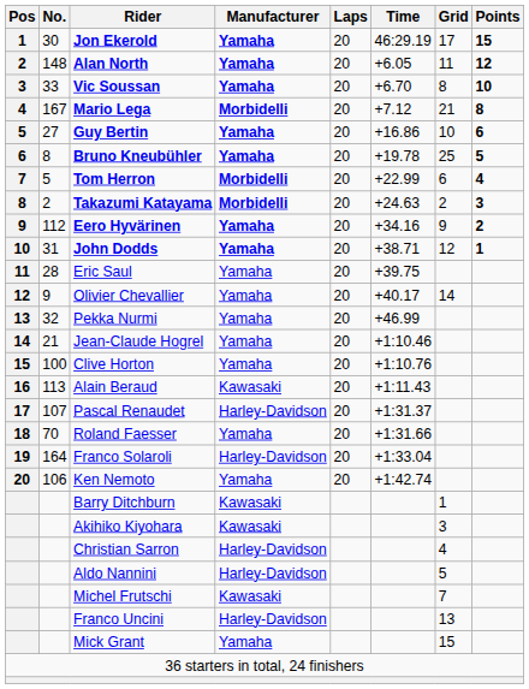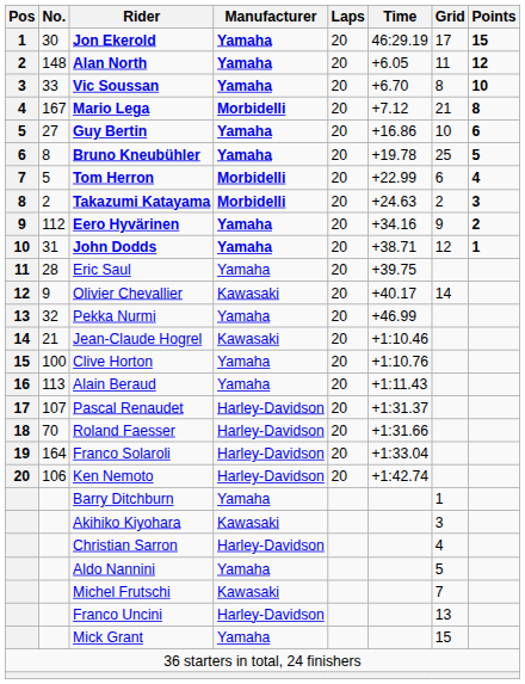 <table class="wikitable" style="font-size: 95%;">
 <tr>
 <th>Pos</th>
 <th>No.</th>
 <th>Rider</th>
 <th>Manufacturer</th>
 <th>Laps</th>
 <th>Time</th>
 <th>Grid</th>
 <th>Points</th>
 </tr>
 <tr>
 <th>1</th>
 <td>30</td>
 <td> <strong><a href='#'>Jon Ekerold</a></strong></td>
 <td><strong><a href='#'>Yamaha</a></strong></td>
 <td>20</td>
 <td>46:29.19</td>
 <td>17</td>
 <td><strong>15</strong></td>
 </tr>
 <tr>
 <th>2</th>
 <td>148</td>
 <td> <strong><a href='#'>Alan North</a></strong></td>
 <td><strong><a href='#'>Yamaha</a></strong></td>
 <td>20</td>
 <td>+6.05</td>
 <td>11</td>
 <td><strong>12</strong></td>
 </tr>
 <tr>
 <th>3</th>
 <td>33</td>
 <td> <strong><a href='#'>Vic Soussan</a></strong></td>
 <td><strong><a href='#'>Yamaha</a></strong></td>
 <td>20</td>
 <td>+6.70</td>
 <td>8</td>
 <td><strong>10</strong></td>
 </tr>
 <tr>
 <th>4</th>
 <td>167</td>
 <td> <strong><a href='#'>Mario Lega</a></strong></td>
 <td><strong><a href='#'>Morbidelli</a></strong></td>
 <td>20</td>
 <td>+7.12</td>
 <td>21</td>
 <td><strong>8</strong></td>
 </tr>
 <tr>
 <th>5</th>
 <td>27</td>
 <td> <strong><a href='#'>Guy Bertin</a></strong></td>
 <td><strong><a href='#'>Yamaha</a></strong></td>
 <td>20</td>
 <td>+16.86</td>
 <td>10</td>
 <td><strong>6</strong></td>
 </tr>
 <tr>
 <th>6</th>
 <td>8</td>
 <td> <strong><a href='#'>Bruno Kneubühler</a></strong></td>
 <td><strong><a href='#'>Yamaha</a></strong></td>
 <td>20</td>
 <td>+19.78</td>
 <td>25</td>
 <td><strong>5</strong></td>
 </tr>
 <tr>
 <th>7</th>
 <td>5</td>
 <td> <strong><a href='#'>Tom Herron</a></strong></td>
 <td><strong><a href='#'>Morbidelli</a></strong></td>
 <td>20</td>
 <td>+22.99</td>
 <td>6</td>
 <td><strong>4</strong></td>
 </tr>
 <tr>
 <th>8</th>
 <td>2</td>
 <td> <strong><a href='#'>Takazumi Katayama</a></strong></td>
 <td><strong><a href='#'>Morbidelli</a></strong></td>
 <td>20</td>
 <td>+24.63</td>
 <td>2</td>
 <td><strong>3</strong></td>
 </tr>
 <tr>
 <th>9</th>
 <td>112</td>
 <td> <strong><a href='#'>Eero Hyvärinen</a></strong></td>
 <td><strong><a href='#'>Yamaha</a></strong></td>
 <td>20</td>
 <td>+34.16</td>
 <td>9</td>
 <td><strong>2</strong></td>
 </tr>
 <tr>
 <th>10</th>
 <td>31</td>
 <td> <strong><a href='#'>John Dodds</a></strong></td>
 <td><strong><a href='#'>Yamaha</a></strong></td>
 <td>20</td>
 <td>+38.71</td>
 <td>12</td>
 <td><strong>1</strong></td>
 </tr>
 <tr>
 <th>11</th>
 <td>28</td>
 <td> <a href='#'>Eric Saul</a></td>
 <td><a href='#'>Yamaha</a></td>
 <td>20</td>
 <td>+39.75</td>
 <td></td>
 <td></td>
 </tr>
 <tr>
 <th>12</th>
 <td>9</td>
 <td> <a href='#'>Olivier Chevallier</a></td>
-<td><a href='#'>Yamaha</a></td>
+<td><a href='#'>Kawasaki</a></td>
 <td>20</td>
 <td>+40.17</td>
 <td>14</td>
 <td></td>
 </tr>
 <tr>
 <th>13</th>
 <td>32</td>
 <td> <a href='#'>Pekka Nurmi</a></td>
 <td><a href='#'>Yamaha</a></td>
 <td>20</td>
 <td>+46.99</td>
 <td></td>
 <td></td>
 </tr>
 <tr>
 <th>14</th>
 <td>21</td>
 <td> <a href='#'>Jean-Claude Hogrel</a></td>
-<td><a href='#'>Yamaha</a></td>
+<td><a href='#'>Kawasaki</a></td>
 <td>20</td>
 <td>+1:10.46</td>
 <td></td>
 <td></td>
 </tr>
 <tr>
 <th>15</th>
 <td>100</td>
 <td> <a href='#'>Clive Horton</a></td>
 <td><a href='#'>Yamaha</a></td>
 <td>20</td>
 <td>+1:10.76</td>
 <td></td>
 <td></td>
 </tr>
 <tr>
 <th>16</th>
 <td>113</td>
 <td> <a href='#'>Alain Beraud</a></td>
-<td><a href='#'>Kawasaki</a></td>
+<td><a href='#'>Yamaha</a></td>
 <td>20</td>
 <td>+1:11.43</td>
 <td></td>
 <td></td>
 </tr>
 <tr>
 <th>17</th>
 <td>107</td>
 <td> <a href='#'>Pascal Renaudet</a></td>
 <td><a href='#'>Harley-Davidson</a></td>
 <td>20</td>
 <td>+1:31.37</td>
 <td></td>
 <td></td>
 </tr>
 <tr>
 <th>18</th>
 <td>70</td>
 <td> <a href='#'>Roland Faesser</a></td>
-<td><a href='#'>Yamaha</a></td>
+<td><a href='#'>Harley-Davidson</a></td>
 <td>20</td>
 <td>+1:31.66</td>
 <td></td>
 <td></td>
 </tr>
 <tr>
 <th>19</th>
 <td>164</td>
 <td> <a href='#'>Franco Solaroli</a></td>
 <td><a href='#'>Harley-Davidson</a></td>
 <td>20</td>
 <td>+1:33.04</td>
 <td></td>
 <td></td>
 </tr>
 <tr>
 <th>20</th>
 <td>106</td>
 <td> <a href='#'>Ken Nemoto</a></td>
-<td><a href='#'>Yamaha</a></td>
+<td><a href='#'>Harley-Davidson</a></td>
 <td>20</td>
 <td>+1:42.74</td>
 <td></td>
 <td></td>
 </tr>
 <tr>
 <th></th>
 <td></td>
 <td> <a href='#'>Barry Ditchburn</a></td>
-<td><a href='#'>Kawasaki</a></td>
+<td><a href='#'>Yamaha</a></td>
 <td></td>
 <td></td>
 <td>1</td>
 <td></td>
 </tr>
 <tr>
 <th></th>
 <td></td>
 <td> <a href='#'>Akihiko Kiyohara</a></td>
 <td><a href='#'>Kawasaki</a></td>
 <td></td>
 <td></td>
 <td>3</td>
 <td></td>
 </tr>
 <tr>
 <th></th>
 <td></td>
 <td> <a href='#'>Christian Sarron</a></td>
 <td><a href='#'>Harley-Davidson</a></td>
 <td></td>
 <td></td>
 <td>4</td>
 <td></td>
 </tr>
 <tr>
 <th></th>
 <td></td>
 <td> <a href='#'>Aldo Nannini</a></td>
-<td><a href='#'>Harley-Davidson</a></td>
+<td><a href='#'>Yamaha</a></td>
 <td></td>
 <td></td>
 <td>5</td>
 <td></td>
 </tr>
 <tr>
 <th></th>
 <td></td>
 <td> <a href='#'>Michel Frutschi</a></td>
 <td><a href='#'>Kawasaki</a></td>
 <td></td>
 <td></td>
 <td>7</td>
 <td></td>
 </tr>
 <tr>
 <th></th>
 <td></td>
 <td> <a href='#'>Franco Uncini</a></td>
 <td><a href='#'>Harley-Davidson</a></td>
 <td></td>
 <td></td>
 <td>13</td>
 <td></td>
 </tr>
 <tr>
 <th></th>
 <td></td>
 <td> <a href='#'>Mick Grant</a></td>
 <td><a href='#'>Yamaha</a></td>
 <td></td>
 <td></td>
 <td>15</td>
 <td></td>
 </tr>
 <tr>
 <td colspan=8 align=center>36 starters in total, 24 finishers</td>
 </tr>
 <tr>
 <th colspan=8></th>
 </tr>
 </table>
